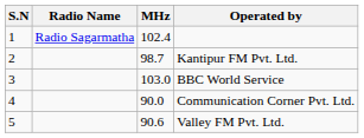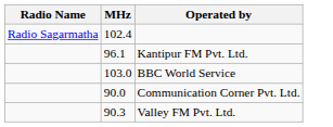 <table class="wikitable sortable mw-collapsible mw-collapsed">
 <tr>
-<th>S.N</th>
 <th>Radio Name</th>
 <th>MHz</th>
 <th>Operated by</th>
 </tr>
 <tr>
-<td>1</td>
 <td><a href='#'>Radio Sagarmatha</a></td>
 <td>102.4</td>
 <td></td>
 </tr>
 <tr>
-<td>2</td>
 <td></td>
-<td>98.7</td>
+<td>96.1</td>
 <td>Kantipur FM Pvt. Ltd.</td>
 </tr>
 <tr>
-<td>3</td>
 <td></td>
 <td>103.0</td>
 <td>BBC World Service</td>
 </tr>
 <tr>
-<td>4</td>
 <td></td>
 <td>90.0</td>
 <td>Communication Corner Pvt. Ltd.</td>
 </tr>
 <tr>
-<td>5</td>
 <td></td>
-<td>90.6</td>
+<td>90.3</td>
 <td>Valley FM Pvt. Ltd.</td>
 </tr>
 </table>
